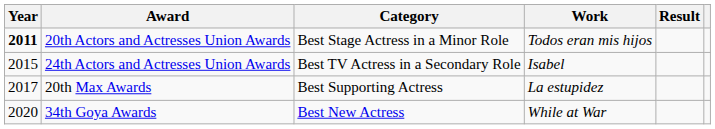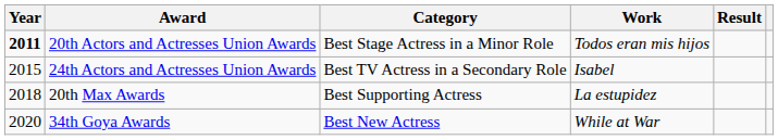 <table class="wikitable sortable">
 <tr>
 <th>Year</th>
 <th>Award</th>
 <th>Category</th>
 <th>Work</th>
 <th>Result</th>
 <th scope="col" class="unsortable"></th>
 </tr>
 <tr>
 <td align = "center"><strong>2011</strong></td>
 <td><a href='#'>20th Actors and Actresses Union Awards</a></td>
 <td>Best Stage Actress in a Minor Role</td>
 <td><em>Todos eran mis hijos</em></td>
 <td></td>
 <td align = "center"></td>
 </tr>
 <tr>
 <td align = "center">2015</td>
 <td><a href='#'>24th Actors and Actresses Union Awards</a></td>
 <td>Best TV Actress in a Secondary Role</td>
 <td><em>Isabel</em></td>
 <td></td>
 <td align = "center"></td>
 </tr>
 <tr>
-<td align = "center">2017</td>
+<td align = "center">2018</td>
 <td>20th <a href='#'>Max Awards</a></td>
 <td>Best Supporting Actress</td>
 <td><em>La estupidez</em></td>
 <td></td>
 <td align = "center"></td>
 </tr>
 <tr>
 <td align = "center">2020</td>
 <td><a href='#'>34th Goya Awards</a></td>
 <td><a href='#'>Best New Actress</a></td>
 <td><em>While at War</em></td>
 <td></td>
 <td align = "center"></td>
 </tr>
 </table>
